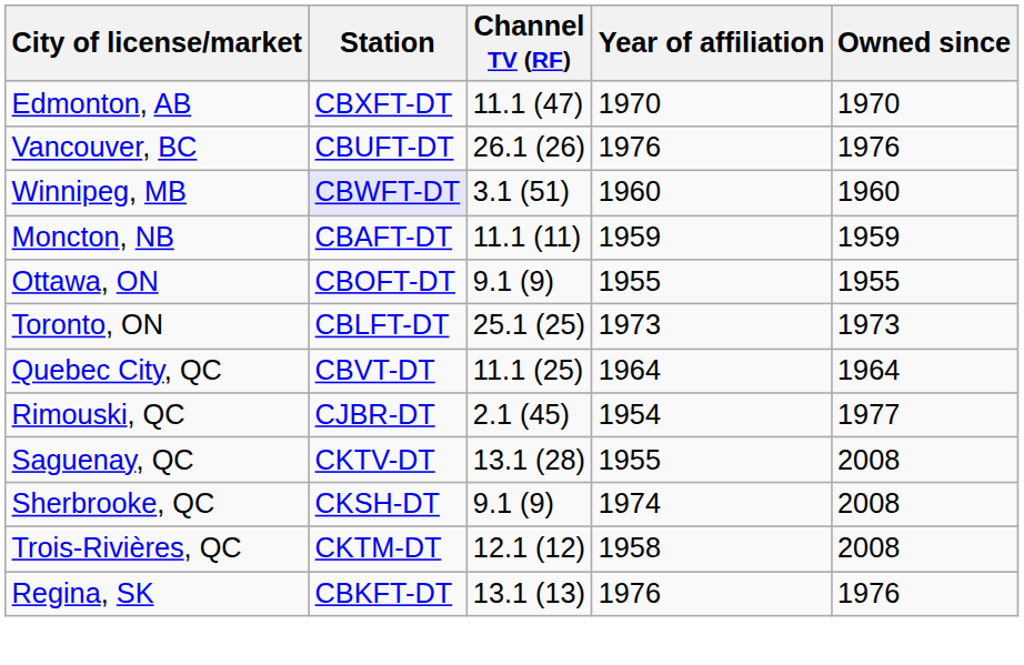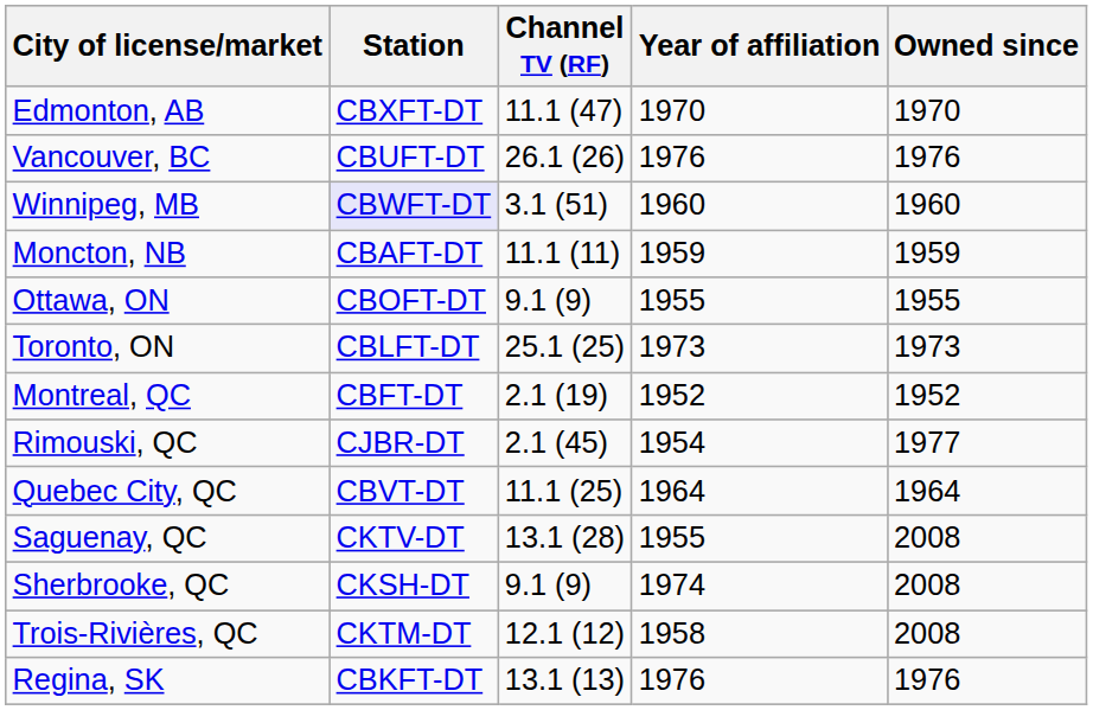 <table class="wikitable sortable">
 <tr>
 <th>City of license/market</th>
 <th>Station</th>
 <th>Channel<br><strong><small><a href='#'>TV</a> (<a href='#'>RF</a>)</small></strong></th>
 <th>Year of affiliation</th>
 <th>Owned since</th>
 </tr>
 <tr>
 <td><a href='#'>Edmonton</a>, <a href='#'>AB</a></td>
 <td><a href='#'>CBXFT-DT</a></td>
 <td>11.1 (47)</td>
 <td>1970</td>
 <td>1970</td>
 </tr>
 <tr>
 <td><a href='#'>Vancouver</a>, <a href='#'>BC</a></td>
 <td><a href='#'>CBUFT-DT</a></td>
 <td>26.1 (26)</td>
 <td>1976</td>
 <td>1976</td>
 </tr>
 <tr>
 <td><a href='#'>Winnipeg</a>, <a href='#'>MB</a></td>
 <td style="background: lavender;"><a href='#'>CBWFT-DT</a></td>
 <td>3.1 (51)</td>
 <td>1960</td>
 <td>1960</td>
 </tr>
 <tr>
 <td><a href='#'>Moncton</a>, <a href='#'>NB</a></td>
 <td><a href='#'>CBAFT-DT</a></td>
 <td>11.1 (11)</td>
 <td>1959</td>
 <td>1959</td>
 </tr>
 <tr>
 <td><a href='#'>Ottawa</a>, <a href='#'>ON</a></td>
 <td><a href='#'>CBOFT-DT</a></td>
 <td>9.1 (9)</td>
 <td>1955</td>
 <td>1955</td>
 </tr>
 <tr>
 <td><a href='#'>Toronto</a>, ON</td>
 <td><a href='#'>CBLFT-DT</a></td>
 <td>25.1 (25)</td>
 <td>1973</td>
 <td>1973</td>
 </tr>
 <tr>
-<td><a href='#'>Quebec City</a>, QC</td>
-<td><a href='#'>CBVT-DT</a></td>
-<td>11.1 (25)</td>
-<td>1964</td>
-<td>1964</td>
+<td><a href='#'>Montreal</a>, <a href='#'>QC</a></td>
+<td><a href='#'>CBFT-DT</a></td>
+<td>2.1 (19)</td>
+<td>1952</td>
+<td>1952</td>
 </tr>
 <tr>
 <td><a href='#'>Rimouski</a>, QC</td>
 <td><a href='#'>CJBR-DT</a></td>
 <td>2.1 (45)</td>
 <td>1954</td>
 <td>1977</td>
+</tr>
+<tr>
+<td><a href='#'>Quebec City</a>, QC</td>
+<td><a href='#'>CBVT-DT</a></td>
+<td>11.1 (25)</td>
+<td>1964</td>
+<td>1964</td>
 </tr>
 <tr>
 <td><a href='#'>Saguenay</a>, QC</td>
 <td><a href='#'>CKTV-DT</a></td>
 <td>13.1 (28)</td>
 <td>1955</td>
 <td>2008</td>
 </tr>
 <tr>
 <td><a href='#'>Sherbrooke</a>, QC</td>
 <td><a href='#'>CKSH-DT</a></td>
 <td>9.1 (9)</td>
 <td>1974</td>
 <td>2008</td>
 </tr>
 <tr>
 <td><a href='#'>Trois-Rivières</a>, QC</td>
 <td><a href='#'>CKTM-DT</a></td>
 <td>12.1 (12)</td>
 <td>1958</td>
 <td>2008</td>
 </tr>
 <tr>
 <td><a href='#'>Regina</a>, <a href='#'>SK</a></td>
 <td><a href='#'>CBKFT-DT</a></td>
 <td>13.1 (13)</td>
 <td>1976</td>
 <td>1976</td>
 </tr>
 </table>
